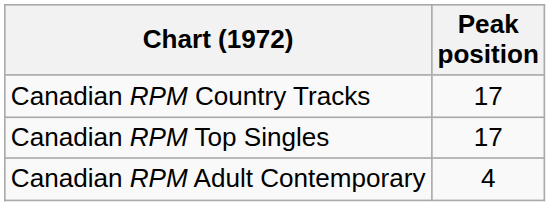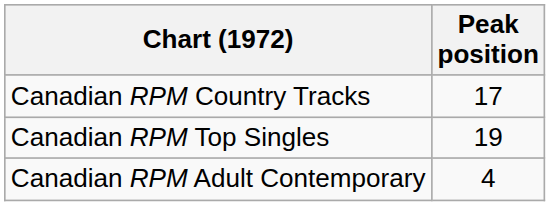 <table class="wikitable sortable">
 <tr>
 <th align="left">Chart (1972)</th>
 <th align="center">Peak<br>position</th>
 </tr>
 <tr>
 <td align="left">Canadian <em>RPM</em> Country Tracks</td>
 <td align="center">17</td>
 </tr>
 <tr>
 <td align="left">Canadian <em>RPM</em> Top Singles</td>
-<td align="center">17</td>
+<td align="center">19</td>
 </tr>
 <tr>
 <td align="left">Canadian <em>RPM</em> Adult Contemporary</td>
 <td align="center">4</td>
 </tr>
 </table>
